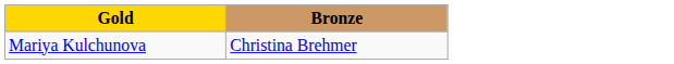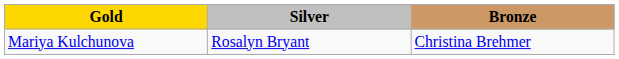 <table class="wikitable" style="text-align:left">
 <tr align="center">
 <td width=200 bgcolor=gold><strong>Gold</strong></td>
+<td width=200 bgcolor=silver><strong>Silver</strong></td>
 <td width=200 bgcolor=CC9966><strong>Bronze</strong></td>
 </tr>
 <tr>
 <td><a href='#'>Mariya Kulchunova</a><br><em></em></td>
+<td><a href='#'>Rosalyn Bryant</a><br><em></em></td>
 <td><a href='#'>Christina Brehmer</a><br><em></em></td>
 </tr>
 </table>
